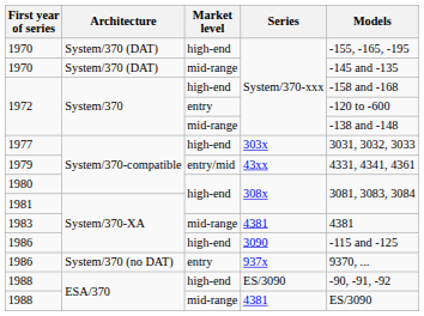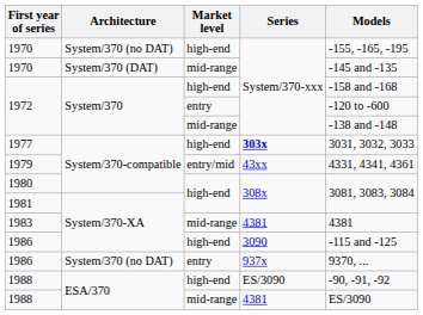 <table class="wikitable">
 <tr>
 <th>First year<br>of series</th>
 <th>Architecture</th>
 <th>Market<br>level</th>
 <th>Series</th>
 <th>Models</th>
 </tr>
 <tr>
 <td>1970</td>
-<td>System/370 (DAT)</td>
+<td>System/370 (no DAT)</td>
 <td>high-end</td>
 <td rowspan="5">System/370-xxx</td>
 <td>-155, -165, -195</td>
 </tr>
 <tr>
 <td>1970</td>
 <td>System/370 (DAT)</td>
 <td>mid-range</td>
 <td>-145 and -135</td>
 </tr>
 <tr>
 <td rowspan="3">1972</td>
 <td rowspan="3">System/370</td>
 <td>high-end</td>
 <td>-158 and -168</td>
 </tr>
 <tr>
 <td>entry</td>
 <td>-120 to -600</td>
 </tr>
 <tr>
 <td>mid-range</td>
 <td>-138 and -148</td>
 </tr>
 <tr>
 <td>1977</td>
 <td rowspan="3">System/370-compatible</td>
 <td>high-end</td>
-<td><a href='#'>303x</a></td>
+<td><strong><a href='#'>303x</a></strong></td>
 <td>3031, 3032, 3033</td>
 </tr>
 <tr>
 <td>1979</td>
 <td>entry/mid</td>
 <td><a href='#'>43xx</a></td>
 <td>4331, 4341, 4361</td>
 </tr>
 <tr>
 <td>1980</td>
 <td rowspan="2">high-end</td>
 <td rowspan="2"><a href='#'>308x</a></td>
 <td rowspan="2">3081, 3083, 3084</td>
 </tr>
 <tr>
 <td>1981</td>
 <td rowspan="3">System/370-XA</td>
 </tr>
 <tr>
 <td>1983</td>
 <td>mid-range</td>
 <td><a href='#'>4381</a></td>
 <td>4381</td>
 </tr>
 <tr>
 <td>1986</td>
 <td>high-end</td>
 <td><a href='#'>3090</a></td>
 <td>-115 and -125</td>
 </tr>
 <tr>
 <td>1986</td>
 <td>System/370 (no DAT)</td>
 <td>entry</td>
 <td><a href='#'>937x</a></td>
 <td>9370, ...</td>
 </tr>
 <tr>
 <td>1988</td>
 <td rowspan="2">ESA/370</td>
 <td>high-end</td>
 <td>ES/3090</td>
 <td>-90, -91, -92</td>
 </tr>
 <tr>
 <td>1988</td>
 <td>mid-range</td>
 <td><a href='#'>4381</a></td>
 <td>ES/3090</td>
 </tr>
 </table>
